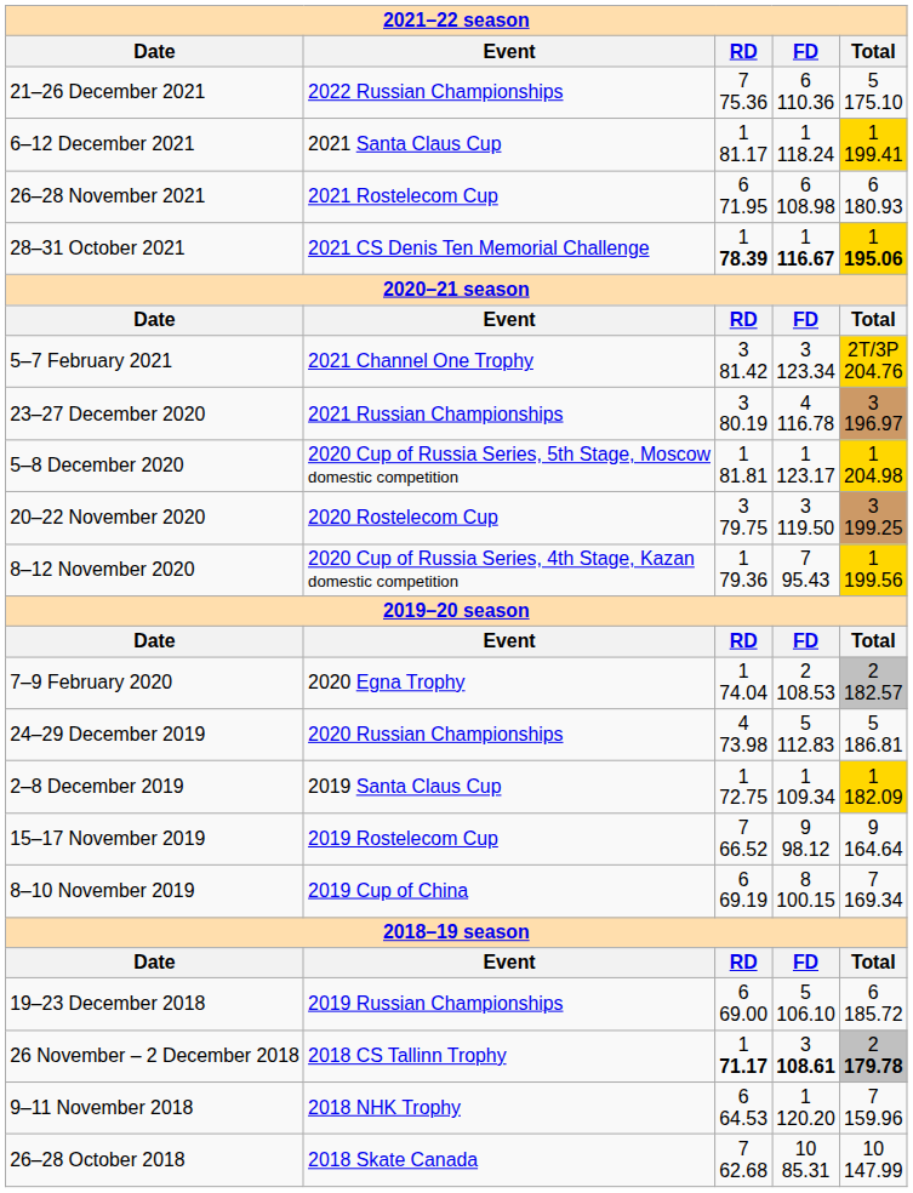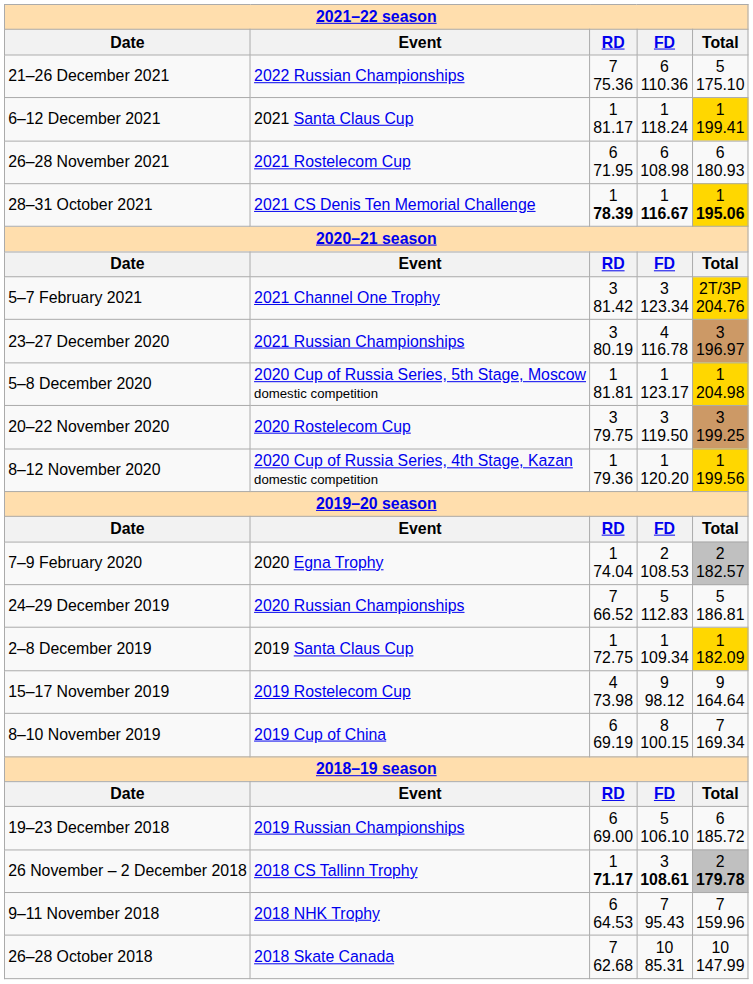 <table class="wikitable">
 <tr>
 <td style="background-color: #ffdead; " colspan=5 align=center><a href='#'><strong>2021–22 season</strong></a></td>
 </tr>
 <tr>
 <th>Date</th>
 <th>Event</th>
 <th><a href='#'>RD</a></th>
 <th><a href='#'>FD</a></th>
 <th>Total</th>
 </tr>
 <tr>
 <td>21–26 December 2021</td>
 <td><a href='#'>2022 Russian Championships</a></td>
 <td align=center>7 <br> 75.36</td>
 <td align=center>6 <br> 110.36</td>
 <td align=center>5 <br> 175.10</td>
 </tr>
 <tr>
 <td>6–12 December 2021</td>
 <td>2021 <a href='#'>Santa Claus Cup</a></td>
 <td align=center>1 <br> 81.17</td>
 <td align=center>1 <br> 118.24</td>
 <td align=center bgcolor=gold>1 <br> 199.41</td>
 </tr>
 <tr>
 <td>26–28 November 2021</td>
 <td><a href='#'>2021 Rostelecom Cup</a></td>
 <td align=center>6 <br> 71.95</td>
 <td align=center>6 <br> 108.98</td>
 <td align=center>6 <br> 180.93</td>
 </tr>
 <tr>
 <td>28–31 October 2021</td>
 <td><a href='#'>2021 CS Denis Ten Memorial Challenge</a></td>
 <td align=center>1 <br> <strong>78.39</strong></td>
 <td align=center>1 <br> <strong>116.67</strong></td>
 <td align=center bgcolor=gold>1 <br> <strong>195.06</strong></td>
 </tr>
 <tr>
 <td style="background-color: #ffdead;" colspan=5 align=center><a href='#'><strong>2020–21 season</strong></a></td>
 </tr>
 <tr>
 <th>Date</th>
 <th>Event</th>
 <th><a href='#'>RD</a></th>
 <th><a href='#'>FD</a></th>
 <th>Total</th>
 </tr>
 <tr>
 <td>5–7 February 2021</td>
 <td><a href='#'>2021 Channel One Trophy</a></td>
 <td align=center>3 <br> 81.42</td>
 <td align=center>3 <br> 123.34</td>
 <td align=center bgcolor=gold>2T/3P <br> 204.76</td>
 </tr>
 <tr>
 <td>23–27 December 2020</td>
 <td><a href='#'>2021 Russian Championships</a></td>
 <td align=center>3 <br> 80.19</td>
 <td align=center>4 <br> 116.78</td>
 <td align=center bgcolor=cc9966>3 <br> 196.97</td>
 </tr>
 <tr>
 <td>5–8 December 2020</td>
 <td><a href='#'>2020 Cup of Russia Series, 5th Stage, Moscow</a> <br> <small>domestic competition</small></td>
 <td align=center>1 <br> 81.81</td>
 <td align=center>1 <br> 123.17</td>
 <td align=center bgcolor=gold>1 <br> 204.98</td>
 </tr>
 <tr>
 <td>20–22 November 2020</td>
 <td><a href='#'>2020 Rostelecom Cup</a></td>
 <td align=center>3 <br> 79.75</td>
 <td align=center>3 <br> 119.50</td>
 <td align=center bgcolor=cc9966>3 <br> 199.25</td>
 </tr>
 <tr>
 <td>8–12 November 2020</td>
 <td><a href='#'>2020 Cup of Russia Series, 4th Stage, Kazan</a> <br> <small>domestic competition</small></td>
 <td align=center>1 <br> 79.36</td>
-<td align=center>7 <br> 95.43</td>
+<td align=center>1 <br> 120.20</td>
 <td align=center bgcolor=gold>1 <br> 199.56</td>
 </tr>
 <tr>
 <td style="background-color: #ffdead; " colspan=5 align=center><a href='#'><strong>2019–20 season</strong></a></td>
 </tr>
 <tr>
 <th>Date</th>
 <th>Event</th>
 <th><a href='#'>RD</a></th>
 <th><a href='#'>FD</a></th>
 <th>Total</th>
 </tr>
 <tr>
 <td>7–9 February 2020</td>
 <td>2020 <a href='#'>Egna Trophy</a></td>
 <td align=center>1 <br> 74.04</td>
 <td align=center>2 <br> 108.53</td>
 <td align=center bgcolor=silver>2 <br> 182.57</td>
 </tr>
 <tr>
 <td>24–29 December 2019</td>
 <td><a href='#'>2020 Russian Championships</a></td>
-<td align=center>4 <br> 73.98</td>
+<td align=center>7 <br> 66.52</td>
 <td align=center>5 <br> 112.83</td>
 <td align=center>5 <br> 186.81</td>
 </tr>
 <tr>
 <td>2–8 December 2019</td>
 <td>2019 <a href='#'>Santa Claus Cup</a></td>
 <td align=center>1 <br> 72.75</td>
 <td align=center>1 <br> 109.34</td>
 <td align=center bgcolor=gold>1 <br> 182.09</td>
 </tr>
 <tr>
 <td>15–17 November 2019</td>
 <td><a href='#'>2019 Rostelecom Cup</a></td>
-<td align=center>7 <br> 66.52</td>
+<td align=center>4 <br> 73.98</td>
 <td align=center>9 <br> 98.12</td>
 <td align=center>9 <br> 164.64</td>
 </tr>
 <tr>
 <td>8–10 November 2019</td>
 <td><a href='#'>2019 Cup of China</a></td>
 <td align=center>6 <br> 69.19</td>
 <td align=center>8 <br> 100.15</td>
 <td align=center>7 <br> 169.34</td>
 </tr>
 <tr>
 <td style="background-color: #ffdead; " colspan=5 align=center><a href='#'><strong>2018–19 season</strong></a></td>
 </tr>
 <tr>
 <th>Date</th>
 <th>Event</th>
 <th><a href='#'>RD</a></th>
 <th><a href='#'>FD</a></th>
 <th>Total</th>
 </tr>
 <tr>
 <td>19–23 December 2018</td>
 <td><a href='#'>2019 Russian Championships</a></td>
 <td align=center>6 <br> 69.00</td>
 <td align=center>5 <br> 106.10</td>
 <td align=center>6 <br> 185.72</td>
 </tr>
 <tr>
 <td>26 November – 2 December 2018</td>
 <td><a href='#'>2018 CS Tallinn Trophy</a></td>
 <td align=center>1 <br> <strong>71.17</strong></td>
 <td align=center>3 <br> <strong>108.61</strong></td>
 <td align=center bgcolor=silver>2 <br> <strong>179.78</strong></td>
 </tr>
 <tr>
 <td>9–11 November 2018</td>
 <td><a href='#'>2018 NHK Trophy</a></td>
 <td align=center>6 <br> 64.53</td>
-<td align=center>1 <br> 120.20</td>
+<td align=center>7 <br> 95.43</td>
 <td align=center>7 <br> 159.96</td>
 </tr>
 <tr>
 <td>26–28 October 2018</td>
 <td><a href='#'>2018 Skate Canada</a></td>
 <td align=center>7 <br> 62.68</td>
 <td align=center>10 <br> 85.31</td>
 <td align=center>10 <br> 147.99</td>
 </tr>
 </table>
